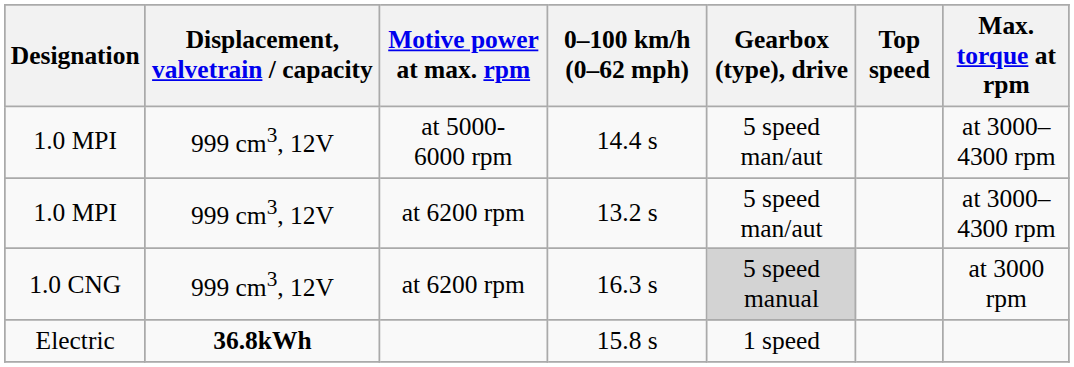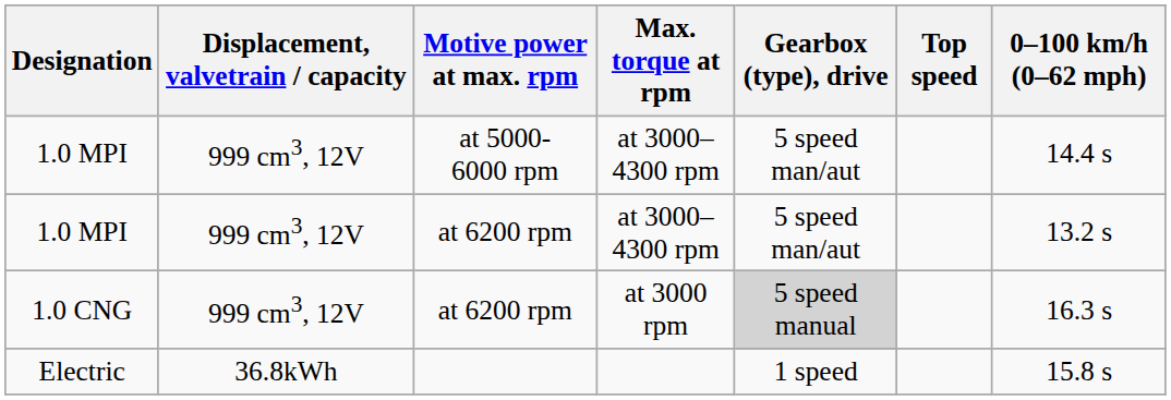 <table class="wikitable" style="text-align:center; font-size:91%;">
 <tr>
 <th>Designation</th>
 <th>Displacement, <a href='#'>valvetrain</a> / capacity</th>
 <th><a href='#'>Motive power</a> at max. <a href='#'>rpm</a></th>
-<th>0–100 km/h (0–62 mph)</th>
+<th>Max. <a href='#'>torque</a> at rpm</th>
 <th>Gearbox (type), drive</th>
 <th>Top speed</th>
-<th>Max. <a href='#'>torque</a> at rpm</th>
+<th>0–100 km/h (0–62 mph)</th>
 </tr>
 <tr>
 <td>1.0 MPI</td>
 <td>999 cm<sup>3</sup>, 12V</td>
 <td> at 5000-6000 rpm</td>
-<td>14.4 s</td>
+<td> at 3000–4300 rpm</td>
 <td>5 speed man/aut</td>
 <td></td>
-<td> at 3000–4300 rpm</td>
+<td>14.4 s</td>
 </tr>
 <tr>
 <td>1.0 MPI</td>
 <td>999 cm<sup>3</sup>, 12V</td>
 <td> at 6200 rpm</td>
-<td>13.2 s</td>
+<td> at 3000–4300 rpm</td>
 <td>5 speed man/aut</td>
 <td></td>
-<td> at 3000–4300 rpm</td>
+<td>13.2 s</td>
 </tr>
 <tr>
 <td>1.0 CNG</td>
 <td>999 cm<sup>3</sup>, 12V</td>
 <td> at 6200 rpm</td>
-<td>16.3 s</td>
+<td> at 3000 rpm</td>
 <td style="background: lightgrey;">5 speed manual</td>
 <td></td>
-<td> at 3000 rpm</td>
+<td>16.3 s</td>
 </tr>
 <tr>
 <td>Electric</td>
-<td><strong>36.8kWh</strong></td>
+<td>36.8kWh</td>
+<td></td>
+<td></td>
+<td>1 speed</td>
 <td></td>
 <td>15.8 s</td>
-<td>1 speed</td>
-<td></td>
-<td></td>
 </tr>
 </table>
